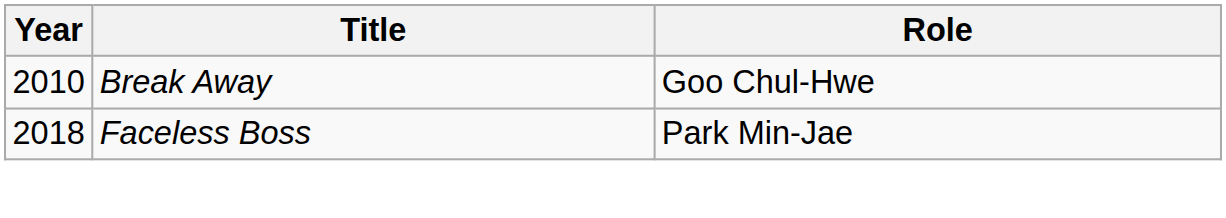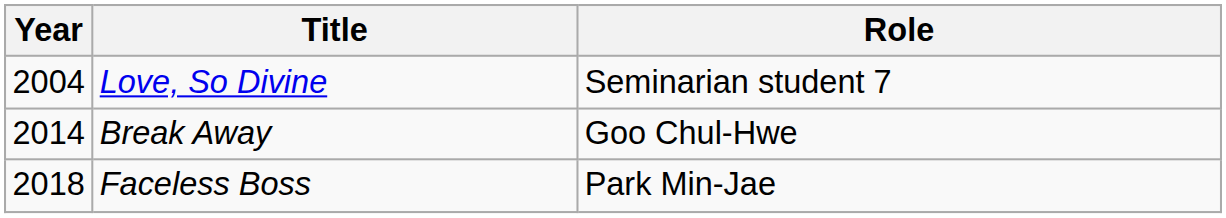 <table class="wikitable" style="width:600px">
 <tr>
 <th width=10>Year</th>
 <th>Title</th>
 <th>Role</th>
 </tr>
 <tr>
-<td>2010</td>
+<td>2004</td>
+<td><em><a href='#'>Love, So Divine</a></em></td>
+<td>Seminarian student 7</td>
+</tr>
+<tr>
+<td>2014</td>
 <td><em>Break Away</em></td>
 <td>Goo Chul-Hwe</td>
 </tr>
 <tr>
 <td>2018</td>
 <td><em>Faceless Boss</em></td>
 <td>Park Min-Jae</td>
 </tr>
 </table>
